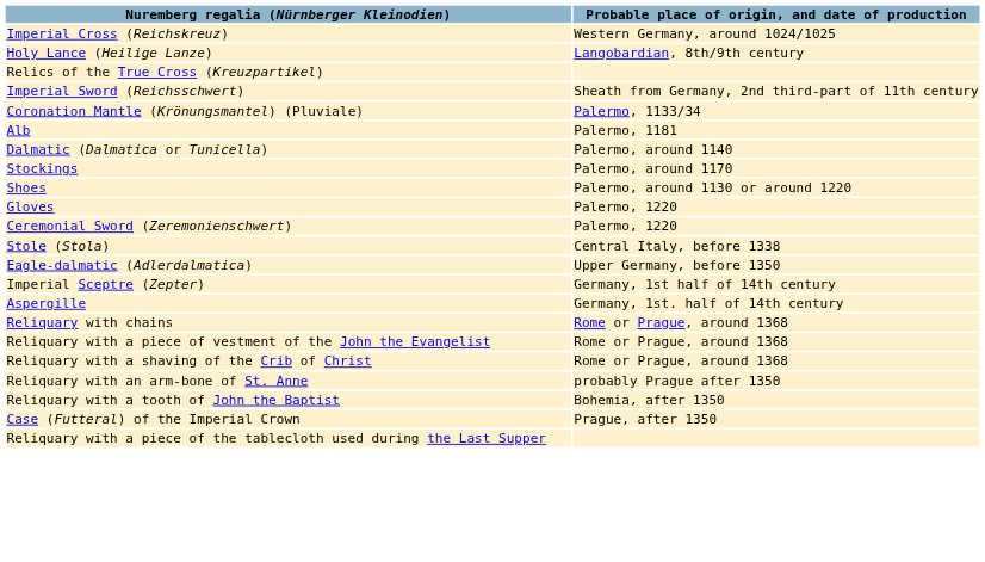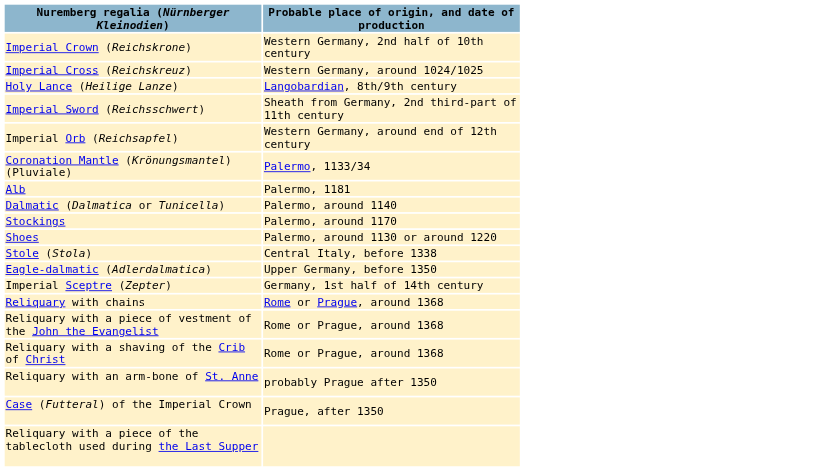 <table>
 <tr ---- bgcolor="#8DB6CD">
 <th>Nuremberg regalia (<em>Nürnberger Kleinodien</em>)</th>
 <th>Probable place of origin, and date of production</th>
+</tr>
+<tr ---- bgcolor="#FFF2CA">
+<td width="300px"><a href='#'>Imperial Crown</a> (<em>Reichskrone</em>)   </td>
+<td width="300px">Western Germany, 2nd half of 10th century</td>
 </tr>
 <tr ---- bgcolor="#FFF2CA">
 <td><a href='#'>Imperial Cross</a> (<em>Reichskreuz</em>)   </td>
 <td>Western Germany, around 1024/1025</td>
 </tr>
 <tr ---- bgcolor="#FFF2CA">
 <td><a href='#'>Holy Lance</a> (<em>Heilige Lanze</em>)   </td>
 <td><a href='#'>Langobardian</a>, 8th/9th century</td>
 </tr>
 <tr ---- bgcolor="#FFF2CA">
-<td>Relics of the <a href='#'>True Cross</a> (<em>Kreuzpartikel</em>)   </td>
-<td></td>
+<td><a href='#'>Imperial Sword</a> (<em>Reichsschwert</em>)   </td>
+<td>Sheath from Germany, 2nd third-part of 11th century</td>
 </tr>
 <tr ---- bgcolor="#FFF2CA">
-<td><a href='#'>Imperial Sword</a> (<em>Reichsschwert</em>)   </td>
-<td>Sheath from Germany, 2nd third-part of 11th century</td>
+<td>Imperial <a href='#'>Orb</a> (<em>Reichsapfel</em>)   </td>
+<td>Western Germany, around end of 12th century</td>
 </tr>
 <tr ---- bgcolor="#FFF2CA">
 <td><a href='#'>Coronation Mantle</a> (<em>Krönungsmantel</em>) (Pluviale)   </td>
 <td><a href='#'>Palermo</a>, 1133/34</td>
 </tr>
 <tr ---- bgcolor="#FFF2CA">
 <td><a href='#'>Alb</a>   </td>
 <td>Palermo, 1181</td>
 </tr>
 <tr ---- bgcolor="#FFF2CA">
 <td><a href='#'>Dalmatic</a> (<em>Dalmatica</em> or <em>Tunicella</em>)   </td>
 <td>Palermo, around 1140</td>
 </tr>
 <tr ---- bgcolor="#FFF2CA">
 <td><a href='#'>Stockings</a>   </td>
 <td>Palermo, around 1170</td>
 </tr>
 <tr ---- bgcolor="#FFF2CA">
 <td><a href='#'>Shoes</a>   </td>
 <td>Palermo, around 1130 or around 1220</td>
 </tr>
 <tr ---- bgcolor="#FFF2CA">
-<td><a href='#'>Gloves</a>   </td>
-<td>Palermo, 1220</td>
-</tr>
-<tr ---- bgcolor="#FFF2CA">
-<td><a href='#'>Ceremonial Sword</a> (<em>Zeremonienschwert</em>)   </td>
-<td>Palermo, 1220</td>
-</tr>
-<tr ---- bgcolor="#FFF2CA">
 <td><a href='#'>Stole</a> (<em>Stola</em>)   </td>
 <td>Central Italy, before 1338</td>
 </tr>
 <tr ---- bgcolor="#FFF2CA">
 <td><a href='#'>Eagle-dalmatic</a> (<em>Adlerdalmatica</em>)   </td>
 <td>Upper Germany, before 1350</td>
 </tr>
 <tr ---- bgcolor="#FFF2CA">
 <td>Imperial <a href='#'>Sceptre</a> (<em>Zepter</em>)   </td>
 <td>Germany, 1st half of 14th century</td>
-</tr>
-<tr ---- bgcolor="#FFF2CA">
-<td><a href='#'>Aspergille</a>   </td>
-<td>Germany, 1st. half of 14th century</td>
 </tr>
 <tr ---- bgcolor="#FFF2CA">
 <td><a href='#'>Reliquary</a> with chains   </td>
 <td><a href='#'>Rome</a> or <a href='#'>Prague</a>, around 1368</td>
 </tr>
 <tr ---- bgcolor="#FFF2CA">
 <td>Reliquary with a piece of vestment of the <a href='#'>John the Evangelist</a>   </td>
 <td>Rome or Prague, around 1368</td>
 </tr>
 <tr ---- bgcolor="#FFF2CA">
 <td>Reliquary with a shaving of the <a href='#'>Crib</a> of <a href='#'>Christ</a>   </td>
 <td>Rome or Prague, around 1368</td>
 </tr>
 <tr ---- bgcolor="#FFF2CA">
 <td>Reliquary with an arm-bone of <a href='#'>St. Anne</a>   </td>
 <td>probably Prague after 1350</td>
 </tr>
 <tr ---- bgcolor="#FFF2CA">
-<td>Reliquary with a tooth of <a href='#'>John the Baptist</a>   </td>
-<td>Bohemia, after 1350</td>
-</tr>
-<tr ---- bgcolor="#FFF2CA">
 <td><a href='#'>Case</a> (<em>Futteral</em>) of the Imperial Crown   </td>
 <td>Prague, after 1350</td>
 </tr>
 <tr ---- bgcolor="#FFF2CA">
 <td>Reliquary with a piece of the tablecloth used during <a href='#'>the Last Supper</a>   </td>
 <td></td>
 </tr>
 </table>
